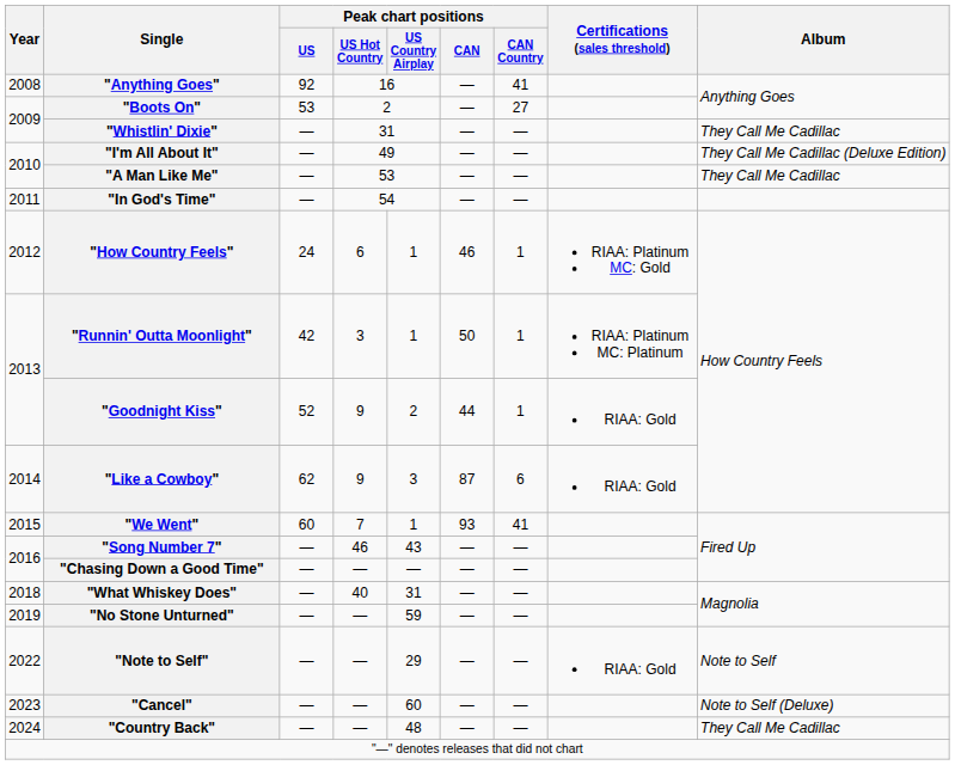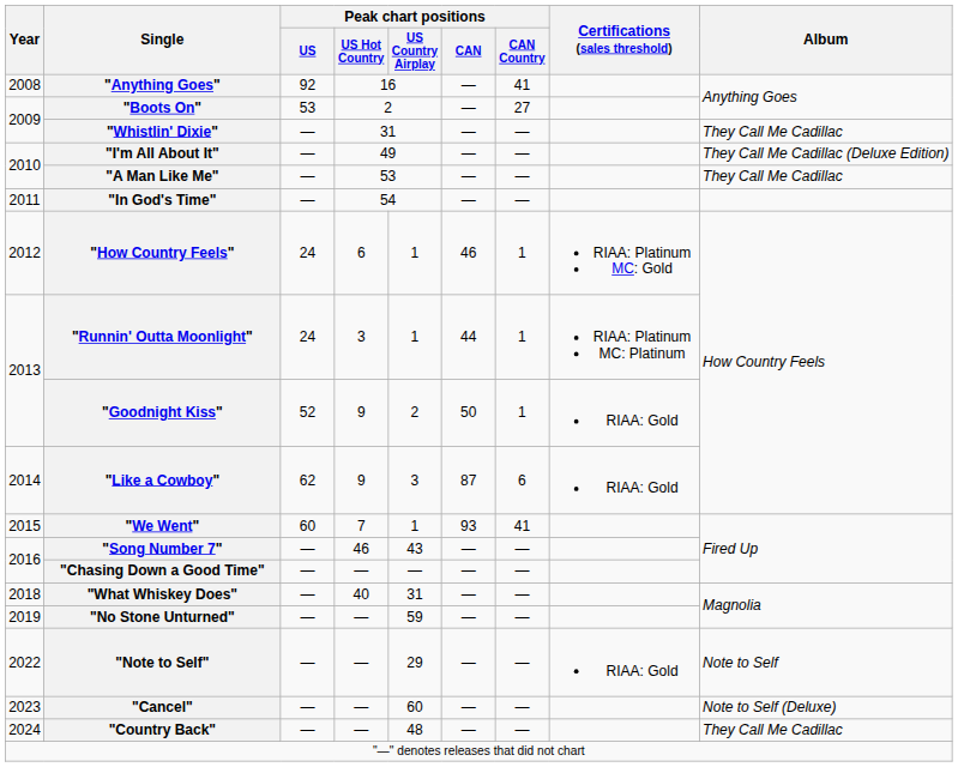 <table class="wikitable plainrowheaders" style="text-align:center;">
 <tr>
 <th scope="col" rowspan="2">Year</th>
 <th scope="col" rowspan="2" style="width:16em;">Single</th>
 <th scope="col" colspan="5">Peak chart positions</th>
 <th scope="col" rowspan="2" style="width:10em;"><a href='#'>Certifications</a><br><small>(<a href='#'>sales threshold</a>)</small></th>
 <th scope="col" rowspan="2">Album</th>
 </tr>
 <tr style="font-size:smaller;">
 <th scope="col" style="width:4em;"><a href='#'>US</a><br></th>
 <th scope="col" style="width:4em;"><a href='#'>US Hot Country</a><br></th>
 <th scope="col" style="width:4em;"><a href='#'>US Country Airplay</a><br></th>
 <th scope="col" style="width:4em;"><a href='#'>CAN</a><br></th>
 <th scope="col" style="width:4em;"><a href='#'>CAN Country</a><br></th>
 </tr>
 <tr>
 <td>2008</td>
 <th scope="row">"<a href='#'>Anything Goes</a>"</th>
 <td>92</td>
 <td colspan="2">16</td>
 <td>—</td>
 <td>41</td>
 <td></td>
 <td align="left" rowspan="2"><em>Anything Goes</em></td>
 </tr>
 <tr>
 <td rowspan="2">2009</td>
 <th scope="row">"<a href='#'>Boots On</a>"</th>
 <td>53</td>
 <td colspan="2">2</td>
 <td>—</td>
 <td>27</td>
 <td></td>
 </tr>
 <tr>
 <th scope="row">"<a href='#'>Whistlin' Dixie</a>"</th>
 <td>—</td>
 <td colspan="2">31</td>
 <td>—</td>
 <td>—</td>
 <td></td>
 <td align="left"><em>They Call Me Cadillac</em></td>
 </tr>
 <tr>
 <td rowspan="2">2010</td>
 <th scope="row">"I'm All About It"</th>
 <td>—</td>
 <td colspan="2">49</td>
 <td>—</td>
 <td>—</td>
 <td></td>
 <td><em>They Call Me Cadillac (Deluxe Edition)</em></td>
 </tr>
 <tr>
 <th scope="row">"A Man Like Me"</th>
 <td>—</td>
 <td colspan="2">53</td>
 <td>—</td>
 <td>—</td>
 <td></td>
 <td align="left"><em>They Call Me Cadillac</em></td>
 </tr>
 <tr>
 <td>2011</td>
 <th scope="row">"In God's Time"</th>
 <td>—</td>
 <td colspan="2">54</td>
 <td>—</td>
 <td>—</td>
 <td></td>
 <td></td>
 </tr>
 <tr>
 <td>2012</td>
 <th scope="row">"<a href='#'>How Country Feels</a>"</th>
 <td>24</td>
 <td>6</td>
 <td>1</td>
 <td>46</td>
 <td>1</td>
 <td><br><ul><li>RIAA: Platinum</li><li><a href='#'>MC</a>: Gold</li></ul></td>
 <td align="left" rowspan="4"><em>How Country Feels</em></td>
 </tr>
 <tr>
 <td rowspan="2">2013</td>
 <th scope="row">"<a href='#'>Runnin' Outta Moonlight</a>"</th>
-<td>42</td>
+<td>24</td>
 <td>3</td>
 <td>1</td>
-<td>50</td>
+<td>44</td>
 <td>1</td>
 <td><br><ul><li>RIAA: Platinum</li><li>MC: Platinum</li></ul></td>
 </tr>
 <tr>
 <th scope="row">"<a href='#'>Goodnight Kiss</a>"</th>
 <td>52</td>
 <td>9</td>
 <td>2</td>
-<td>44</td>
+<td>50</td>
 <td>1</td>
 <td><br><ul><li>RIAA: Gold</li></ul></td>
 </tr>
 <tr>
 <td>2014</td>
 <th scope="row">"<a href='#'>Like a Cowboy</a>"</th>
 <td>62</td>
 <td>9</td>
 <td>3</td>
 <td>87</td>
 <td>6</td>
 <td><br><ul><li>RIAA: Gold</li></ul></td>
 </tr>
 <tr>
 <td>2015</td>
 <th scope="row">"<a href='#'>We Went</a>"</th>
 <td>60</td>
 <td>7</td>
 <td>1</td>
 <td>93</td>
 <td>41</td>
 <td></td>
 <td align="left" rowspan="3"><em>Fired Up</em></td>
 </tr>
 <tr>
 <td rowspan="2">2016</td>
 <th scope="row">"<a href='#'>Song Number 7</a>"</th>
 <td>—</td>
 <td>46</td>
 <td>43</td>
 <td>—</td>
 <td>—</td>
 <td></td>
 </tr>
 <tr>
 <th scope="row">"Chasing Down a Good Time"</th>
 <td>—</td>
 <td>—</td>
 <td>—</td>
 <td>—</td>
 <td>—</td>
 <td></td>
 </tr>
 <tr>
 <td>2018</td>
 <th scope="row">"What Whiskey Does"<br></th>
 <td>—</td>
 <td>40</td>
 <td>31</td>
 <td>—</td>
 <td>—</td>
 <td></td>
 <td align="left" rowspan="2"><em>Magnolia</em></td>
 </tr>
 <tr>
 <td>2019</td>
 <th scope="row">"No Stone Unturned"</th>
 <td>—</td>
 <td>—</td>
 <td>59</td>
 <td>—</td>
 <td>—</td>
 <td></td>
 </tr>
 <tr>
 <td>2022</td>
 <th scope="row">"Note to Self"</th>
 <td>—</td>
 <td>—</td>
 <td>29</td>
 <td>—</td>
 <td>—</td>
 <td><br><ul><li>RIAA: Gold</li></ul></td>
 <td align="left"><em>Note to Self</em></td>
 </tr>
 <tr>
 <td>2023</td>
 <th scope="row">"Cancel"</th>
 <td>—</td>
 <td>—</td>
 <td>60</td>
 <td>—</td>
 <td>—</td>
 <td></td>
 <td align="left"><em>Note to Self (Deluxe)</em></td>
 </tr>
 <tr>
 <td>2024</td>
 <th scope="row">"Country Back"</th>
 <td>—</td>
 <td>—</td>
 <td>48</td>
 <td>—</td>
 <td>—</td>
 <td></td>
 <td align="left"><em>They Call Me Cadillac</em></td>
 </tr>
 <tr>
 <td colspan="10" style="font-size:85%">"—" denotes releases that did not chart</td>
 </tr>
 </table>
